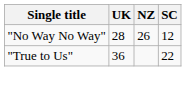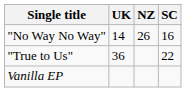 <table class="wikitable">
 <tr>
 <th>Single title</th>
 <th>UK</th>
 <th>NZ</th>
 <th>SC</th>
 </tr>
 <tr>
 <td>"No Way No Way"</td>
-<td>28</td>
+<td>14</td>
 <td>26</td>
-<td>12</td>
+<td>16</td>
 </tr>
 <tr>
 <td>"True to Us"</td>
 <td>36</td>
 <td></td>
 <td>22</td>
 </tr>
+<tr>
+<td><em>Vanilla EP</em></td>
+<td></td>
+<td></td>
+<td></td>
+</tr>
 </table>
